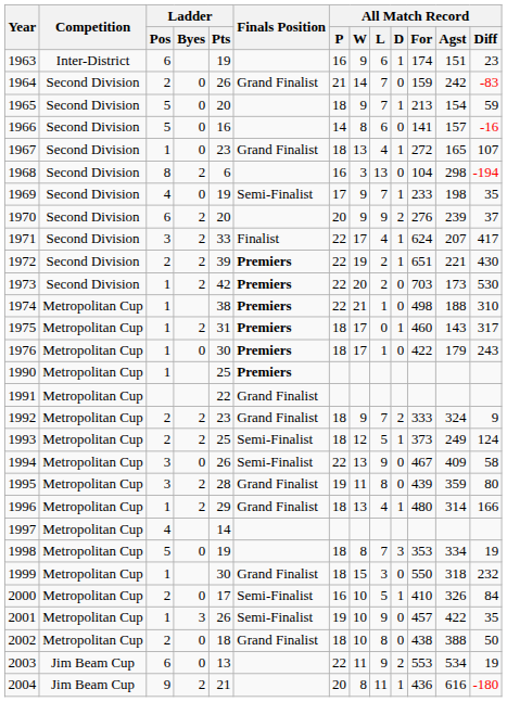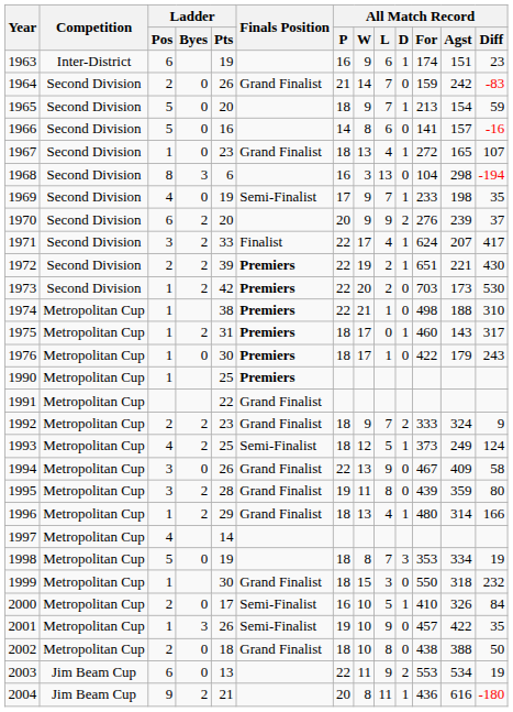 <table class="wikitable" width="auto" style="text-align: right">
 <tr>
 <th rowspan=2>Year</th>
 <th rowspan=2>Competition</th>
 <th colspan=3>Ladder</th>
 <th rowspan=2>Finals Position</th>
 <th colspan=7>All Match Record</th>
 </tr>
 <tr>
 <th>Pos</th>
 <th>Byes</th>
 <th>Pts</th>
 <th>P</th>
 <th>W</th>
 <th>L</th>
 <th>D</th>
 <th>For</th>
 <th>Agst</th>
 <th>Diff</th>
 </tr>
 <tr>
 <td>1963</td>
 <td align=center>Inter-District</td>
 <td>6</td>
 <td></td>
 <td>19</td>
 <td align=left></td>
 <td>16</td>
 <td>9</td>
 <td>6</td>
 <td>1</td>
 <td>174</td>
 <td>151</td>
 <td>23</td>
 </tr>
 <tr>
 <td>1964</td>
 <td align=center>Second Division</td>
 <td>2</td>
 <td>0</td>
 <td>26</td>
 <td align=left>Grand Finalist</td>
 <td>21</td>
 <td>14</td>
 <td>7</td>
 <td>0</td>
 <td>159</td>
 <td>242</td>
 <td style="color:red;">-83</td>
 </tr>
 <tr>
 <td>1965</td>
 <td align=center>Second Division</td>
 <td>5</td>
 <td>0</td>
 <td>20</td>
 <td align=left></td>
 <td>18</td>
 <td>9</td>
 <td>7</td>
 <td>1</td>
 <td>213</td>
 <td>154</td>
 <td>59</td>
 </tr>
 <tr>
 <td>1966</td>
 <td align=center>Second Division</td>
 <td>5</td>
 <td>0</td>
 <td>16</td>
 <td align=left></td>
 <td>14</td>
 <td>8</td>
 <td>6</td>
 <td>0</td>
 <td>141</td>
 <td>157</td>
 <td style="color:red;">-16</td>
 </tr>
 <tr>
 <td>1967</td>
 <td align=center>Second Division</td>
 <td>1</td>
 <td>0</td>
 <td>23</td>
 <td align=left>Grand Finalist</td>
 <td>18</td>
 <td>13</td>
 <td>4</td>
 <td>1</td>
 <td>272</td>
 <td>165</td>
 <td>107</td>
 </tr>
 <tr>
 <td>1968</td>
 <td align=center>Second Division</td>
 <td>8</td>
-<td>2</td>
+<td>3</td>
 <td>6</td>
 <td align=left></td>
 <td>16</td>
 <td>3</td>
 <td>13</td>
 <td>0</td>
 <td>104</td>
 <td>298</td>
 <td style="color:red;">-194</td>
 </tr>
 <tr>
 <td>1969</td>
 <td align=center>Second Division</td>
 <td>4</td>
 <td>0</td>
 <td>19</td>
 <td align=left>Semi-Finalist</td>
 <td>17</td>
 <td>9</td>
 <td>7</td>
 <td>1</td>
 <td>233</td>
 <td>198</td>
 <td>35</td>
 </tr>
 <tr>
 <td>1970</td>
 <td align=center>Second Division</td>
 <td>6</td>
 <td>2</td>
 <td>20</td>
 <td align=left></td>
 <td>20</td>
 <td>9</td>
 <td>9</td>
 <td>2</td>
 <td>276</td>
 <td>239</td>
 <td>37</td>
 </tr>
 <tr>
 <td>1971</td>
 <td align=center>Second Division</td>
 <td>3</td>
 <td>2</td>
 <td>33</td>
 <td align=left>Finalist</td>
 <td>22</td>
 <td>17</td>
 <td>4</td>
 <td>1</td>
 <td>624</td>
 <td>207</td>
 <td>417</td>
 </tr>
 <tr>
 <td>1972</td>
 <td align=center>Second Division</td>
 <td>2</td>
 <td>2</td>
 <td>39</td>
 <td align=left><strong>Premiers</strong></td>
 <td>22</td>
 <td>19</td>
 <td>2</td>
 <td>1</td>
 <td>651</td>
 <td>221</td>
 <td>430</td>
 </tr>
 <tr>
 <td>1973</td>
 <td align=center>Second Division</td>
 <td>1</td>
 <td>2</td>
 <td>42</td>
 <td align=left><strong>Premiers</strong></td>
 <td>22</td>
 <td>20</td>
 <td>2</td>
 <td>0</td>
 <td>703</td>
 <td>173</td>
 <td>530</td>
 </tr>
 <tr>
 <td>1974</td>
 <td align=center>Metropolitan Cup</td>
 <td>1</td>
 <td></td>
 <td>38</td>
 <td align=left><strong>Premiers</strong></td>
 <td>22</td>
 <td>21</td>
 <td>1</td>
 <td>0</td>
 <td>498</td>
 <td>188</td>
 <td>310</td>
 </tr>
 <tr>
 <td>1975</td>
 <td align=center>Metropolitan Cup</td>
 <td>1</td>
 <td>2</td>
 <td>31</td>
 <td align=left><strong>Premiers</strong></td>
 <td>18</td>
 <td>17</td>
 <td>0</td>
 <td>1</td>
 <td>460</td>
 <td>143</td>
 <td>317</td>
 </tr>
 <tr>
 <td>1976</td>
 <td align=center>Metropolitan Cup</td>
 <td>1</td>
 <td>0</td>
 <td>30</td>
 <td align=left><strong>Premiers</strong></td>
 <td>18</td>
 <td>17</td>
 <td>1</td>
 <td>0</td>
 <td>422</td>
 <td>179</td>
 <td>243</td>
 </tr>
 <tr>
 <td>1990</td>
 <td align=center>Metropolitan Cup</td>
 <td>1</td>
 <td></td>
 <td>25</td>
 <td align=left><strong>Premiers</strong></td>
 <td></td>
 <td></td>
 <td></td>
 <td></td>
 <td></td>
 <td></td>
 <td></td>
 </tr>
 <tr>
 <td>1991</td>
 <td align=center>Metropolitan Cup</td>
 <td></td>
 <td></td>
 <td>22</td>
 <td align=left>Grand Finalist</td>
 <td></td>
 <td></td>
 <td></td>
 <td></td>
 <td></td>
 <td></td>
 <td></td>
 </tr>
 <tr>
 <td>1992</td>
 <td align=center>Metropolitan Cup</td>
 <td>2</td>
 <td>2</td>
 <td>23</td>
 <td align=left>Grand Finalist</td>
 <td>18</td>
 <td>9</td>
 <td>7</td>
 <td>2</td>
 <td>333</td>
 <td>324</td>
 <td>9</td>
 </tr>
 <tr>
 <td>1993</td>
 <td align=center>Metropolitan Cup</td>
-<td>2</td>
+<td>4</td>
 <td>2</td>
 <td>25</td>
 <td align=left>Semi-Finalist</td>
 <td>18</td>
 <td>12</td>
 <td>5</td>
 <td>1</td>
 <td>373</td>
 <td>249</td>
 <td>124</td>
 </tr>
 <tr>
 <td>1994</td>
 <td align=center>Metropolitan Cup</td>
 <td>3</td>
 <td>0</td>
 <td>26</td>
-<td align=left>Semi-Finalist</td>
+<td align=left>Grand Finalist</td>
 <td>22</td>
 <td>13</td>
 <td>9</td>
 <td>0</td>
 <td>467</td>
 <td>409</td>
 <td>58</td>
 </tr>
 <tr>
 <td>1995</td>
 <td align=center>Metropolitan Cup</td>
 <td>3</td>
 <td>2</td>
 <td>28</td>
 <td align=left>Grand Finalist</td>
 <td>19</td>
 <td>11</td>
 <td>8</td>
 <td>0</td>
 <td>439</td>
 <td>359</td>
 <td>80</td>
 </tr>
 <tr>
 <td>1996</td>
 <td align=center>Metropolitan Cup</td>
 <td>1</td>
 <td>2</td>
 <td>29</td>
 <td align=left>Grand Finalist</td>
 <td>18</td>
 <td>13</td>
 <td>4</td>
 <td>1</td>
 <td>480</td>
 <td>314</td>
 <td>166</td>
 </tr>
 <tr>
 <td>1997</td>
 <td align=center>Metropolitan Cup</td>
 <td>4</td>
 <td></td>
 <td>14</td>
 <td align=left></td>
 <td></td>
 <td></td>
 <td></td>
 <td></td>
 <td></td>
 <td></td>
 <td></td>
 </tr>
 <tr>
 <td>1998</td>
 <td align=center>Metropolitan Cup</td>
 <td>5</td>
 <td>0</td>
 <td>19</td>
 <td align=left></td>
 <td>18</td>
 <td>8</td>
 <td>7</td>
 <td>3</td>
 <td>353</td>
 <td>334</td>
 <td>19</td>
 </tr>
 <tr>
 <td>1999</td>
 <td align=center>Metropolitan Cup</td>
 <td>1</td>
 <td></td>
 <td>30</td>
 <td align=left>Grand Finalist</td>
 <td>18</td>
 <td>15</td>
 <td>3</td>
 <td>0</td>
 <td>550</td>
 <td>318</td>
 <td>232</td>
 </tr>
 <tr>
 <td>2000</td>
 <td align=center>Metropolitan Cup</td>
 <td>2</td>
 <td>0</td>
 <td>17</td>
 <td align=left>Semi-Finalist</td>
 <td>16</td>
 <td>10</td>
 <td>5</td>
 <td>1</td>
 <td>410</td>
 <td>326</td>
 <td>84</td>
 </tr>
 <tr>
 <td>2001</td>
 <td align=center>Metropolitan Cup</td>
 <td>1</td>
 <td>3</td>
 <td>26</td>
 <td align=left>Semi-Finalist</td>
 <td>19</td>
 <td>10</td>
 <td>9</td>
 <td>0</td>
 <td>457</td>
 <td>422</td>
 <td>35</td>
 </tr>
 <tr>
 <td>2002</td>
 <td align=center>Metropolitan Cup</td>
 <td>2</td>
 <td>0</td>
 <td>18</td>
 <td align=left>Grand Finalist</td>
 <td>18</td>
 <td>10</td>
 <td>8</td>
 <td>0</td>
 <td>438</td>
 <td>388</td>
 <td>50</td>
 </tr>
 <tr>
 <td>2003</td>
 <td align=center>Jim Beam Cup</td>
 <td>6</td>
 <td>0</td>
 <td>13</td>
 <td align=left></td>
 <td>22</td>
 <td>11</td>
 <td>9</td>
 <td>2</td>
 <td>553</td>
 <td>534</td>
 <td>19</td>
 </tr>
 <tr>
 <td>2004</td>
 <td align=center>Jim Beam Cup</td>
 <td>9</td>
 <td>2</td>
 <td>21</td>
 <td align=left></td>
 <td>20</td>
 <td>8</td>
 <td>11</td>
 <td>1</td>
 <td>436</td>
 <td>616</td>
 <td style="color:red;">-180</td>
 </tr>
 </table>
